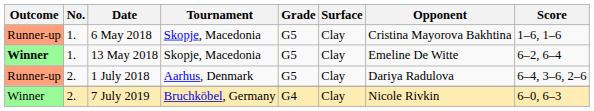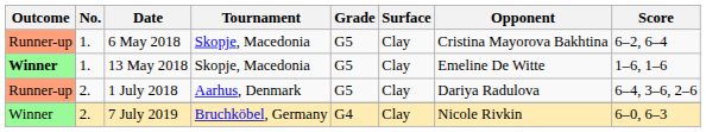 <table class="sortable wikitable" style=font-size:97%>
 <tr>
 <th>Outcome</th>
 <th>No.</th>
 <th>Date</th>
 <th>Tournament</th>
 <th>Grade</th>
 <th>Surface</th>
 <th>Opponent</th>
 <th>Score</th>
 </tr>
 <tr>
 <td style="background:#ffa07a;">Runner-up</td>
 <td>1.</td>
 <td>6 May 2018</td>
 <td><a href='#'>Skopje</a>, Macedonia</td>
 <td>G5</td>
 <td>Clay</td>
 <td> Cristina Mayorova Bakhtina</td>
-<td>1–6, 1–6</td>
+<td>6–2, 6–4</td>
 </tr>
 <tr>
 <td bgcolor="98FB98"><strong>Winner</strong></td>
 <td>1.</td>
 <td>13 May 2018</td>
 <td>Skopje, Macedonia</td>
 <td>G5</td>
 <td>Clay</td>
 <td> Emeline De Witte</td>
-<td>6–2, 6–4</td>
+<td>1–6, 1–6</td>
 </tr>
 <tr>
 <td style="background:#ffa07a;">Runner-up</td>
 <td>2.</td>
 <td>1 July 2018</td>
 <td><a href='#'>Aarhus</a>, Denmark</td>
 <td>G5</td>
 <td>Clay</td>
 <td> Dariya Radulova</td>
 <td>6–4, 3–6, 2–6</td>
 </tr>
 <tr>
 </tr>
 <tr bgcolor=#ffecb2>
 <td bgcolor="98FB98">Winner</td>
 <td>2.</td>
 <td>7 July 2019</td>
 <td><a href='#'>Bruchköbel</a>, Germany</td>
 <td>G4</td>
 <td>Clay</td>
 <td> Nicole Rivkin</td>
 <td>6–0, 6–3</td>
 </tr>
 </table>
